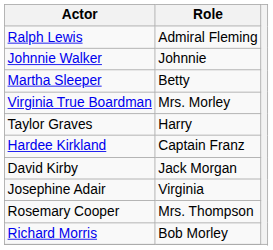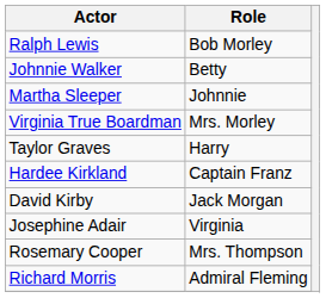 <table class="wikitable">
 <tr>
 <th>Actor</th>
 <th>Role</th>
 <th rowspan=15 style="text-align: center;"></th>
 </tr>
 <tr>
 <td><a href='#'>Ralph Lewis</a></td>
-<td>Admiral Fleming</td>
+<td>Bob Morley</td>
 </tr>
 <tr>
 <td><a href='#'>Johnnie Walker</a></td>
-<td>Johnnie</td>
+<td>Betty</td>
 </tr>
 <tr>
 <td><a href='#'>Martha Sleeper</a></td>
-<td>Betty</td>
+<td>Johnnie</td>
 </tr>
 <tr>
 <td><a href='#'>Virginia True Boardman</a></td>
 <td>Mrs. Morley</td>
 </tr>
 <tr>
 <td>Taylor Graves</td>
 <td>Harry</td>
 </tr>
 <tr>
 <td><a href='#'>Hardee Kirkland</a></td>
 <td>Captain Franz</td>
 </tr>
 <tr>
 <td>David Kirby</td>
 <td>Jack Morgan</td>
 </tr>
 <tr>
 <td>Josephine Adair</td>
 <td>Virginia</td>
 </tr>
 <tr>
 <td>Rosemary Cooper</td>
 <td>Mrs. Thompson</td>
 </tr>
 <tr>
 <td><a href='#'>Richard Morris</a></td>
-<td>Bob Morley</td>
+<td>Admiral Fleming</td>
 </tr>
 <tr>
 </tr>
 </table>
